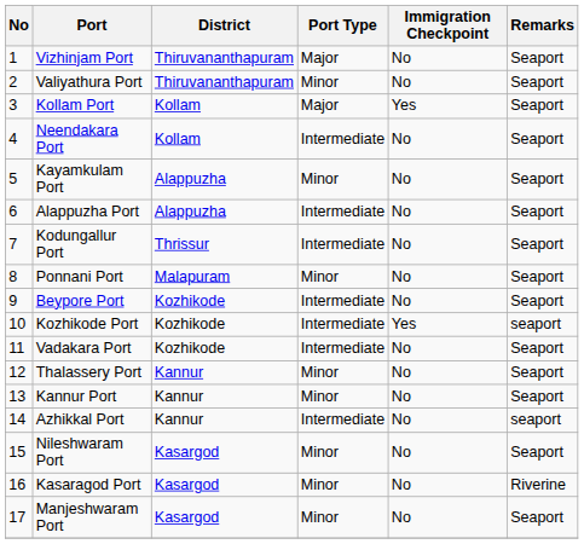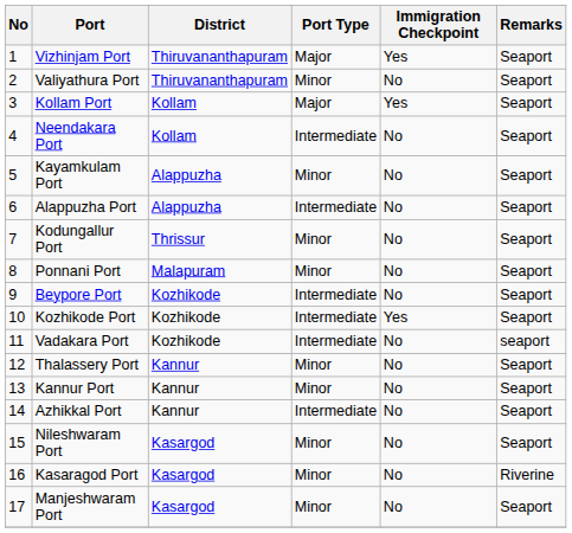 <table class="wikitable sortable">
 <tr>
 <th>No</th>
 <th>Port</th>
 <th>District</th>
 <th>Port Type</th>
 <th>Immigration Checkpoint</th>
 <th>Remarks</th>
 </tr>
 <tr>
 <td>1</td>
 <td><a href='#'>Vizhinjam Port</a></td>
 <td><a href='#'>Thiruvananthapuram</a></td>
 <td>Major</td>
-<td>No</td>
+<td>Yes</td>
 <td>Seaport</td>
 </tr>
 <tr>
 <td>2</td>
 <td>Valiyathura Port</td>
 <td><a href='#'>Thiruvananthapuram</a></td>
 <td>Minor</td>
 <td>No</td>
 <td>Seaport</td>
 </tr>
 <tr>
 <td>3</td>
 <td><a href='#'>Kollam Port</a></td>
 <td><a href='#'>Kollam</a></td>
 <td>Major</td>
 <td>Yes</td>
 <td>Seaport</td>
 </tr>
 <tr>
 <td>4</td>
 <td><a href='#'>Neendakara Port</a></td>
 <td><a href='#'>Kollam</a></td>
 <td>Intermediate</td>
 <td>No</td>
 <td>Seaport</td>
 </tr>
 <tr>
 <td>5</td>
 <td>Kayamkulam Port</td>
 <td><a href='#'>Alappuzha</a></td>
 <td>Minor</td>
 <td>No</td>
 <td>Seaport</td>
 </tr>
 <tr>
 <td>6</td>
 <td>Alappuzha Port</td>
 <td><a href='#'>Alappuzha</a></td>
 <td>Intermediate</td>
 <td>No</td>
 <td>Seaport</td>
 </tr>
 <tr>
 <td>7</td>
 <td>Kodungallur Port</td>
 <td><a href='#'>Thrissur</a></td>
-<td>Intermediate</td>
+<td>Minor</td>
 <td>No</td>
 <td>Seaport</td>
 </tr>
 <tr>
 <td>8</td>
 <td>Ponnani Port</td>
 <td><a href='#'>Malapuram</a></td>
 <td>Minor</td>
 <td>No</td>
 <td>Seaport</td>
 </tr>
 <tr>
 <td>9</td>
 <td><a href='#'>Beypore Port</a></td>
 <td><a href='#'>Kozhikode</a></td>
 <td>Intermediate</td>
 <td>No</td>
 <td>Seaport</td>
 </tr>
 <tr>
 <td>10</td>
 <td>Kozhikode Port</td>
 <td>Kozhikode</td>
 <td>Intermediate</td>
 <td>Yes</td>
-<td>seaport</td>
+<td>Seaport</td>
 </tr>
 <tr>
 <td>11</td>
 <td>Vadakara Port</td>
 <td>Kozhikode</td>
 <td>Intermediate</td>
 <td>No</td>
-<td>Seaport</td>
+<td>seaport</td>
 </tr>
 <tr>
 <td>12</td>
 <td>Thalassery Port</td>
 <td><a href='#'>Kannur</a></td>
 <td>Minor</td>
 <td>No</td>
 <td>Seaport</td>
 </tr>
 <tr>
 <td>13</td>
 <td>Kannur Port</td>
 <td>Kannur</td>
 <td>Minor</td>
 <td>No</td>
 <td>Seaport</td>
 </tr>
 <tr>
 <td>14</td>
 <td>Azhikkal Port</td>
 <td>Kannur</td>
 <td>Intermediate</td>
 <td>No</td>
-<td>seaport</td>
+<td>Seaport</td>
 </tr>
 <tr>
 <td>15</td>
 <td>Nileshwaram Port</td>
 <td><a href='#'>Kasargod</a></td>
 <td>Minor</td>
 <td>No</td>
 <td>Seaport</td>
 </tr>
 <tr>
 <td>16</td>
 <td>Kasaragod Port</td>
 <td><a href='#'>Kasargod</a></td>
 <td>Minor</td>
 <td>No</td>
 <td>Riverine</td>
 </tr>
 <tr>
 <td>17</td>
 <td>Manjeshwaram Port</td>
 <td><a href='#'>Kasargod</a></td>
 <td>Minor</td>
 <td>No</td>
 <td>Seaport</td>
 </tr>
 <tr>
 </tr>
 </table>
